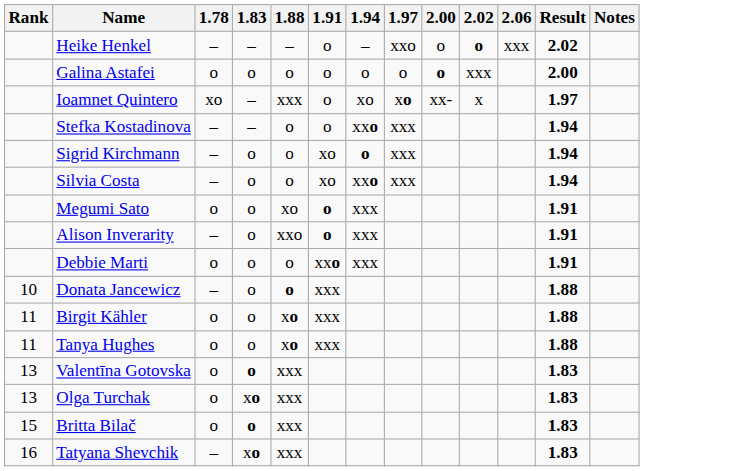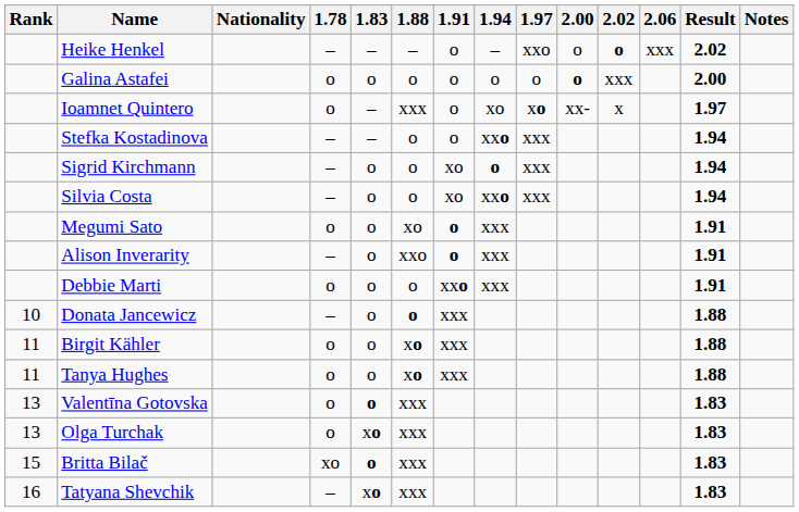 <table class="wikitable sortable" style="text-align:center">
 <tr>
 <th>Rank</th>
 <th>Name</th>
+<th>Nationality</th>
 <th>1.78</th>
 <th>1.83</th>
 <th>1.88</th>
 <th>1.91</th>
 <th>1.94</th>
 <th>1.97</th>
 <th>2.00</th>
 <th>2.02</th>
 <th>2.06</th>
 <th>Result</th>
 <th>Notes</th>
 </tr>
 <tr>
 <td></td>
 <td align=left><a href='#'>Heike Henkel</a></td>
+<td align=left></td>
 <td>–</td>
 <td>–</td>
 <td>–</td>
 <td>o</td>
 <td>–</td>
 <td>xxo</td>
 <td>o</td>
 <td><strong>o</strong></td>
 <td>xxx</td>
 <td><strong>2.02</strong></td>
 <td></td>
 </tr>
 <tr>
 <td></td>
 <td align=left><a href='#'>Galina Astafei</a></td>
+<td align=left></td>
 <td>o</td>
 <td>o</td>
 <td>o</td>
 <td>o</td>
 <td>o</td>
 <td>o</td>
 <td><strong>o</strong></td>
 <td>xxx</td>
 <td></td>
 <td><strong>2.00</strong></td>
 <td></td>
 </tr>
 <tr>
 <td></td>
 <td align=left><a href='#'>Ioamnet Quintero</a></td>
-<td>xo</td>
+<td align=left></td>
+<td>o</td>
 <td>–</td>
 <td>xxx</td>
 <td>o</td>
 <td>xo</td>
 <td>x<strong>o</strong></td>
 <td>xx-</td>
 <td>x</td>
 <td></td>
 <td><strong>1.97</strong></td>
 <td></td>
 </tr>
 <tr>
 <td></td>
 <td align=left><a href='#'>Stefka Kostadinova</a></td>
+<td align=left></td>
 <td>–</td>
 <td>–</td>
 <td>o</td>
 <td>o</td>
 <td>xx<strong>o</strong></td>
 <td>xxx</td>
 <td></td>
 <td></td>
 <td></td>
 <td><strong>1.94</strong></td>
 <td></td>
 </tr>
 <tr>
 <td></td>
 <td align=left><a href='#'>Sigrid Kirchmann</a></td>
+<td align=left></td>
 <td>–</td>
 <td>o</td>
 <td>o</td>
 <td>xo</td>
 <td><strong>o</strong></td>
 <td>xxx</td>
 <td></td>
 <td></td>
 <td></td>
 <td><strong>1.94</strong></td>
 <td></td>
 </tr>
 <tr>
 <td></td>
 <td align=left><a href='#'>Silvia Costa</a></td>
+<td align=left></td>
 <td>–</td>
 <td>o</td>
 <td>o</td>
 <td>xo</td>
 <td>xx<strong>o</strong></td>
 <td>xxx</td>
 <td></td>
 <td></td>
 <td></td>
 <td><strong>1.94</strong></td>
 <td></td>
 </tr>
 <tr>
 <td></td>
 <td align=left><a href='#'>Megumi Sato</a></td>
+<td align=left></td>
 <td>o</td>
 <td>o</td>
 <td>xo</td>
 <td><strong>o</strong></td>
 <td>xxx</td>
 <td></td>
 <td></td>
 <td></td>
 <td></td>
 <td><strong>1.91</strong></td>
 <td></td>
 </tr>
 <tr>
 <td></td>
 <td align=left><a href='#'>Alison Inverarity</a></td>
+<td align=left></td>
 <td>–</td>
 <td>o</td>
 <td>xxo</td>
 <td><strong>o</strong></td>
 <td>xxx</td>
 <td></td>
 <td></td>
 <td></td>
 <td></td>
 <td><strong>1.91</strong></td>
 <td></td>
 </tr>
 <tr>
 <td></td>
 <td align=left><a href='#'>Debbie Marti</a></td>
+<td align=left></td>
 <td>o</td>
 <td>o</td>
 <td>o</td>
 <td>xx<strong>o</strong></td>
 <td>xxx</td>
 <td></td>
 <td></td>
 <td></td>
 <td></td>
 <td><strong>1.91</strong></td>
 <td></td>
 </tr>
 <tr>
 <td>10</td>
 <td align=left><a href='#'>Donata Jancewicz</a></td>
+<td align=left></td>
 <td>–</td>
 <td>o</td>
 <td><strong>o</strong></td>
 <td>xxx</td>
 <td></td>
 <td></td>
 <td></td>
 <td></td>
 <td></td>
 <td><strong>1.88</strong></td>
 <td></td>
 </tr>
 <tr>
 <td>11</td>
 <td align=left><a href='#'>Birgit Kähler</a></td>
+<td align=left></td>
 <td>o</td>
 <td>o</td>
 <td>x<strong>o</strong></td>
 <td>xxx</td>
 <td></td>
 <td></td>
 <td></td>
 <td></td>
 <td></td>
 <td><strong>1.88</strong></td>
 <td></td>
 </tr>
 <tr>
 <td>11</td>
 <td align=left><a href='#'>Tanya Hughes</a></td>
+<td align=left></td>
 <td>o</td>
 <td>o</td>
 <td>x<strong>o</strong></td>
 <td>xxx</td>
 <td></td>
 <td></td>
 <td></td>
 <td></td>
 <td></td>
 <td><strong>1.88</strong></td>
 <td></td>
 </tr>
 <tr>
 <td>13</td>
 <td align=left><a href='#'>Valentīna Gotovska</a></td>
+<td align=left></td>
 <td>o</td>
 <td><strong>o</strong></td>
 <td>xxx</td>
 <td></td>
 <td></td>
 <td></td>
 <td></td>
 <td></td>
 <td></td>
 <td><strong>1.83</strong></td>
 <td></td>
 </tr>
 <tr>
 <td>13</td>
 <td align=left><a href='#'>Olga Turchak</a></td>
+<td align=left></td>
 <td>o</td>
 <td>x<strong>o</strong></td>
 <td>xxx</td>
 <td></td>
 <td></td>
 <td></td>
 <td></td>
 <td></td>
 <td></td>
 <td><strong>1.83</strong></td>
 <td></td>
 </tr>
 <tr>
 <td>15</td>
 <td align=left><a href='#'>Britta Bilač</a></td>
-<td>o</td>
+<td align=left></td>
+<td>xo</td>
 <td><strong>o</strong></td>
 <td>xxx</td>
 <td></td>
 <td></td>
 <td></td>
 <td></td>
 <td></td>
 <td></td>
 <td><strong>1.83</strong></td>
 <td></td>
 </tr>
 <tr>
 <td>16</td>
 <td align=left><a href='#'>Tatyana Shevchik</a></td>
+<td align=left></td>
 <td>–</td>
 <td>x<strong>o</strong></td>
 <td>xxx</td>
 <td></td>
 <td></td>
 <td></td>
 <td></td>
 <td></td>
 <td></td>
 <td><strong>1.83</strong></td>
 <td></td>
 </tr>
 </table>
